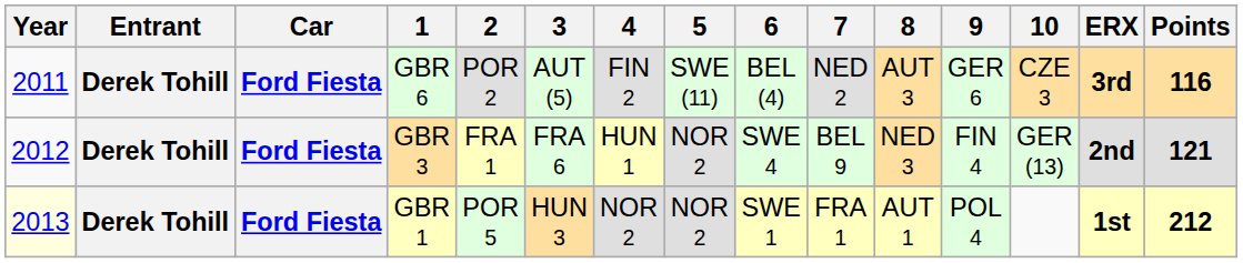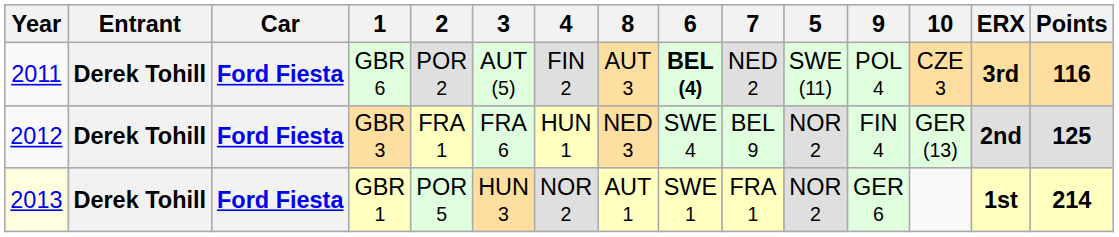 <table class="wikitable" border="1" style="text-align:center; font-size:90%;">
 <tr valign="top">
 <th>Year</th>
 <th>Entrant</th>
 <th>Car</th>
 <th>1</th>
 <th>2</th>
 <th>3</th>
 <th>4</th>
-<th>5</th>
+<th>8</th>
 <th>6</th>
 <th>7</th>
-<th>8</th>
+<th>5</th>
 <th>9</th>
 <th>10</th>
 <th>ERX</th>
 <th>Points</th>
 </tr>
 <tr>
 <td><a href='#'>2011</a></td>
 <th>Derek Tohill</th>
 <th><a href='#'>Ford Fiesta</a></th>
 <td style="background:#DFFFDF;">GBR<br><small>6</small></td>
 <td style="background:#DFDFDF;">POR<br><small>2</small></td>
 <td style="background:#DFFFDF;">AUT<br><small>(5)</small></td>
 <td style="background:#DFDFDF;">FIN<br><small>2</small></td>
+<td style="background:#FFDF9F;">AUT<br><small>3</small></td>
+<td style="background:#DFFFDF;"><strong>BEL<br><small>(4)</small></strong></td>
+<td style="background:#DFDFDF;">NED<br><small>2</small></td>
 <td style="background:#DFFFDF;">SWE<br><small>(11)</small></td>
-<td style="background:#DFFFDF;">BEL<br><small>(4)</small></td>
-<td style="background:#DFDFDF;">NED<br><small>2</small></td>
-<td style="background:#FFDF9F;">AUT<br><small>3</small></td>
-<td style="background:#DFFFDF;">GER<br><small>6</small></td>
+<td style="background:#DFFFDF;">POL<br><small>4</small></td>
 <td style="background:#FFDF9F;">CZE<br><small>3</small></td>
 <th style="background:#FFDF9F;">3rd</th>
 <th style="background:#FFDF9F;">116</th>
 </tr>
 <tr>
 <td><a href='#'>2012</a></td>
 <th>Derek Tohill</th>
 <th><a href='#'>Ford Fiesta</a></th>
 <td style="background:#FFDF9F;">GBR<br><small>3</small></td>
 <td style="background:#FFFFBF;">FRA<br><small>1</small></td>
 <td style="background:#DFFFDF;">FRA<br><small>6</small></td>
 <td style="background:#FFFFBF;">HUN<br><small>1</small></td>
-<td style="background:#DFDFDF;">NOR<br><small>2</small></td>
+<td style="background:#FFDF9F;">NED<br><small>3</small></td>
 <td style="background:#DFFFDF;">SWE<br><small>4</small></td>
 <td style="background:#DFFFDF;">BEL<br><small>9</small></td>
-<td style="background:#FFDF9F;">NED<br><small>3</small></td>
+<td style="background:#DFDFDF;">NOR<br><small>2</small></td>
 <td style="background:#DFFFDF;">FIN<br><small>4</small></td>
 <td style="background:#DFFFDF;">GER<br><small>(13)</small></td>
 <th style="background:#DFDFDF;">2nd</th>
-<th style="background:#DFDFDF;">121</th>
+<th style="background:#DFDFDF;">125</th>
 </tr>
 <tr>
 <td style="background: lightyellow;"><a href='#'>2013</a></td>
 <th>Derek Tohill</th>
 <th><a href='#'>Ford Fiesta</a></th>
 <td style="background:#FFFFBF;">GBR<br><small>1</small></td>
 <td style="background:#DFFFDF;">POR<br><small>5</small></td>
 <td style="background:#FFDF9F;">HUN<br><small>3</small></td>
 <td style="background:#DFDFDF;">NOR<br><small>2</small></td>
-<td style="background:#DFDFDF;">NOR<br><small>2</small></td>
+<td style="background:#FFFFBF;">AUT<br><small>1</small></td>
 <td style="background:#FFFFBF;">SWE<br><small>1</small></td>
 <td style="background:#FFFFBF;">FRA<br><small>1</small></td>
-<td style="background:#FFFFBF;">AUT<br><small>1</small></td>
-<td style="background:#DFFFDF;">POL<br><small>4</small></td>
+<td style="background:#DFDFDF;">NOR<br><small>2</small></td>
+<td style="background:#DFFFDF;">GER<br><small>6</small></td>
 <td></td>
 <th style="background:#FFFFBF;">1st</th>
-<th style="background:#FFFFBF;">212</th>
+<th style="background:#FFFFBF;">214</th>
 </tr>
 </table>
